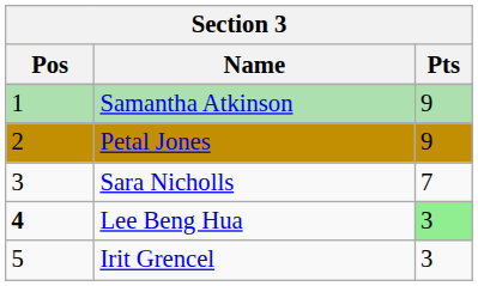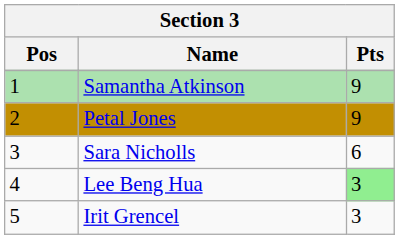 <table class="wikitable">
 <tr>
 <th colspan="6">Section 3</th>
 </tr>
 <tr>
 <th width=50>Pos</th>
 <th width=200>Name</th>
 <th width=30>Pts</th>
 </tr>
 <tr>
 </tr>
 <tr style="background:#ACE1AF;">
 <td>1</td>
 <td> <a href='#'>Samantha Atkinson</a></td>
 <td>9</td>
 </tr>
 <tr style="background:#c28f02;">
 <td>2</td>
 <td> <a href='#'>Petal Jones</a></td>
 <td>9</td>
 </tr>
 <tr>
 <td>3</td>
 <td> <a href='#'>Sara Nicholls</a></td>
-<td>7</td>
+<td>6</td>
 </tr>
 <tr>
-<td><strong>4</strong></td>
+<td>4</td>
 <td> <a href='#'>Lee Beng Hua</a></td>
 <td style="background: lightgreen;">3</td>
 </tr>
 <tr>
 <td>5</td>
 <td> <a href='#'>Irit Grencel</a></td>
 <td>3</td>
 </tr>
 </table>
